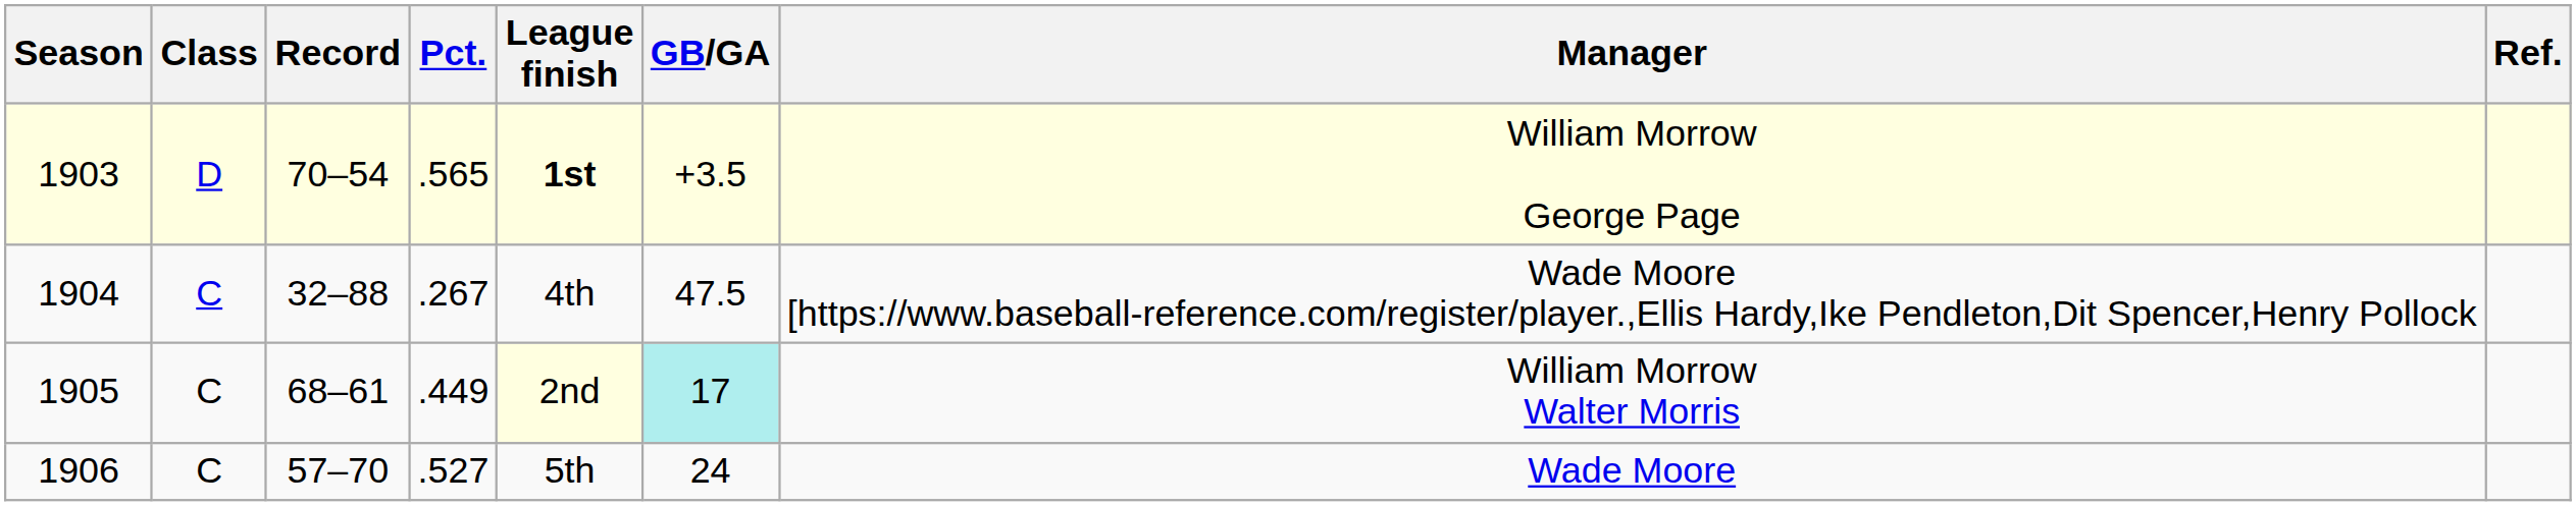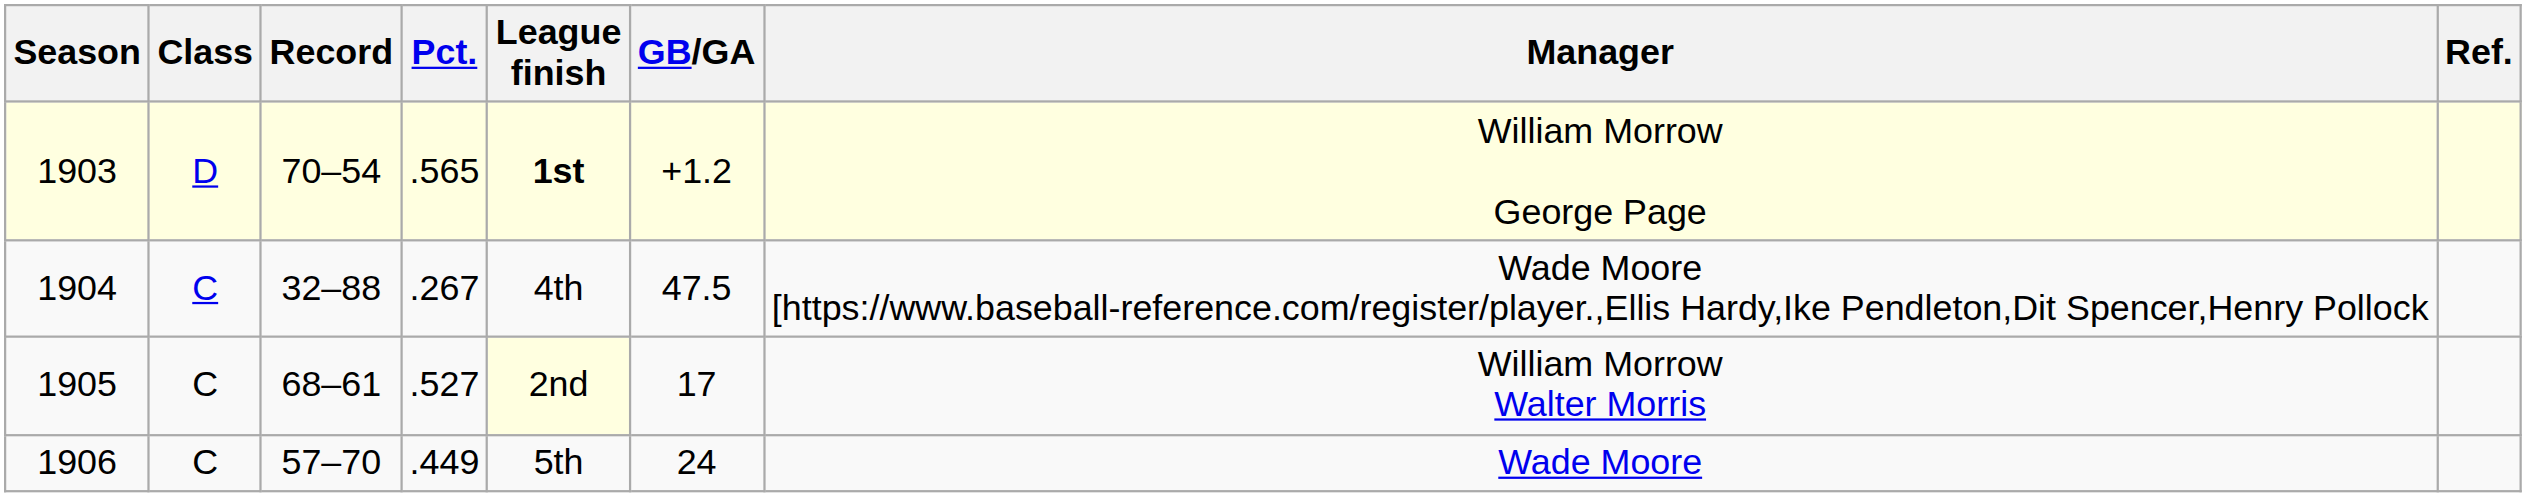 <table class="wikitable" style="text-align:center">
 <tr>
 <th>Season</th>
 <th>Class</th>
 <th>Record</th>
 <th><a href='#'>Pct.</a></th>
 <th>League<br>finish</th>
 <th><a href='#'>GB</a>/GA</th>
 <th>Manager</th>
 <th>Ref.</th>
 </tr>
 <tr bgcolor=lightyellow>
 <td>1903</td>
 <td><a href='#'>D</a></td>
 <td>70–54</td>
 <td>.565</td>
 <td><strong>1st</strong></td>
-<td>+3.5</td>
+<td>+1.2</td>
 <td>William Morrow<br><br>George Page</td>
 <td></td>
 </tr>
 <tr>
 <td>1904</td>
 <td><a href='#'>C</a></td>
 <td>32–88</td>
 <td>.267</td>
 <td>4th</td>
 <td>47.5</td>
 <td>Wade Moore<br>[https://www.baseball-reference.com/register/player.,Ellis Hardy,Ike Pendleton,Dit Spencer,Henry Pollock</td>
 </tr>
 <tr>
 <td>1905</td>
 <td>C</td>
 <td>68–61</td>
-<td>.449</td>
+<td>.527</td>
 <td style="background: lightyellow;">2nd</td>
-<td style="background: paleturquoise;">17</td>
+<td>17</td>
 <td>William Morrow<br><a href='#'>Walter Morris</a><br></td>
 <td></td>
 </tr>
 <tr>
 <td>1906</td>
 <td>C</td>
 <td>57–70</td>
-<td>.527</td>
+<td>.449</td>
 <td>5th</td>
 <td>24</td>
 <td><a href='#'>Wade Moore</a></td>
 <td></td>
 </tr>
 </table>
